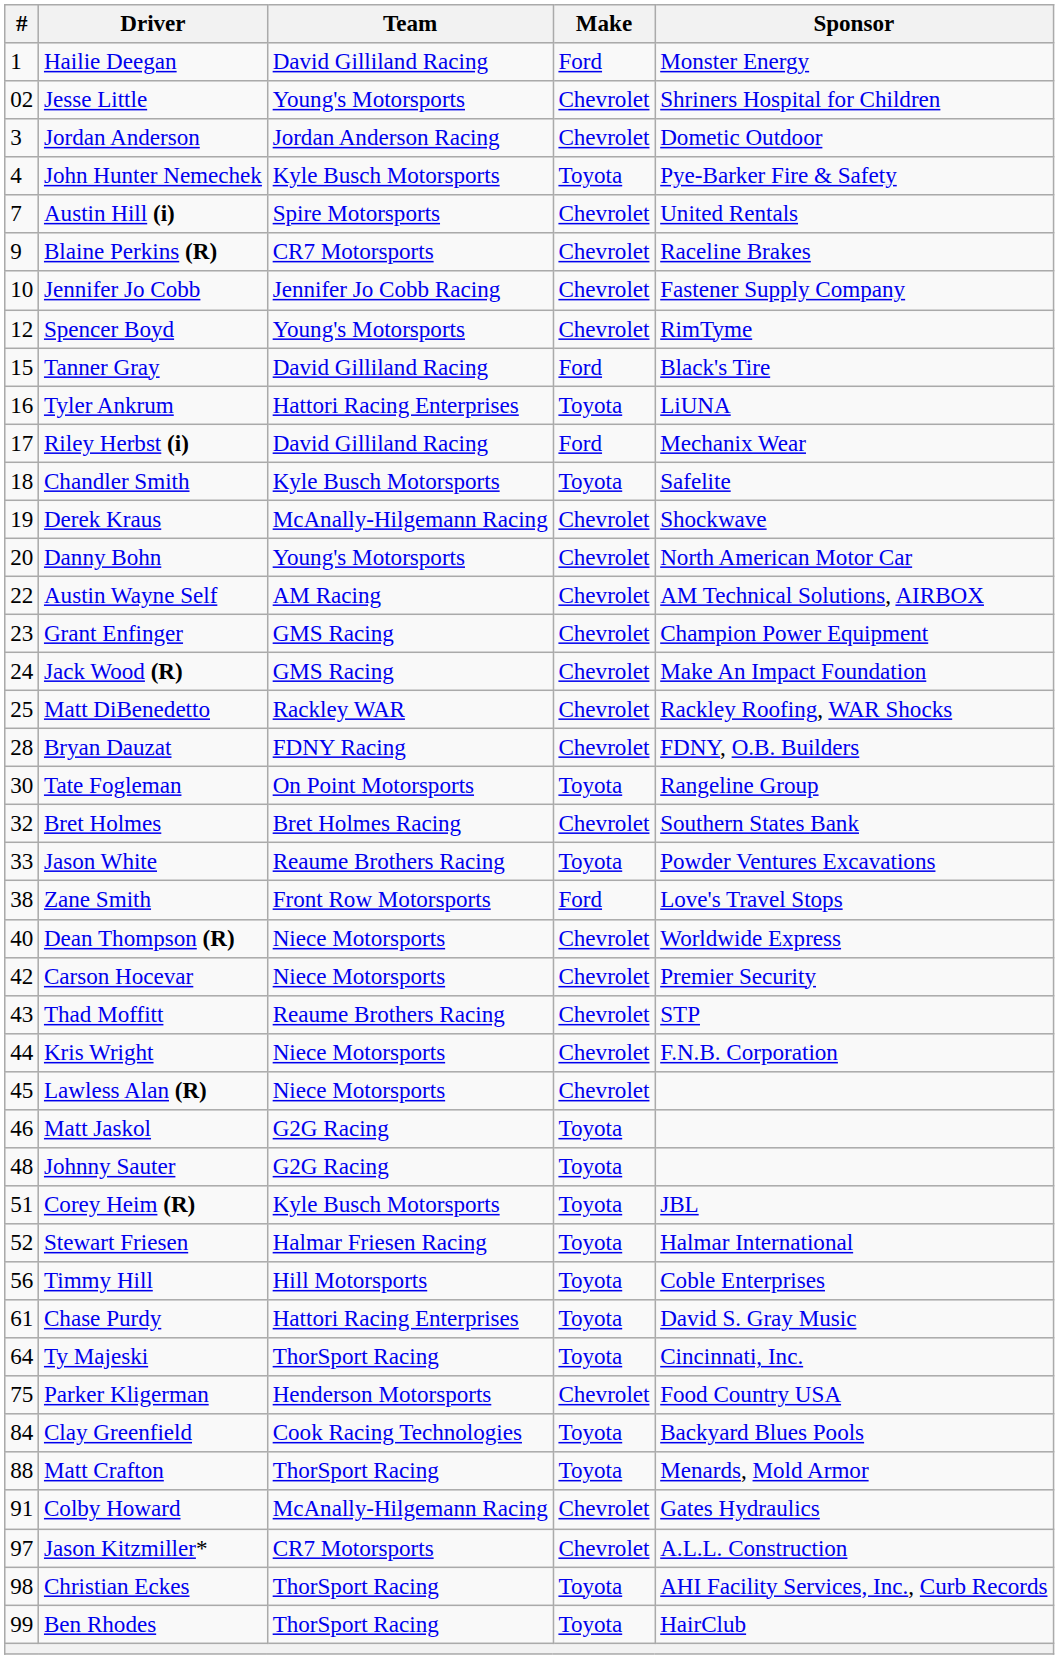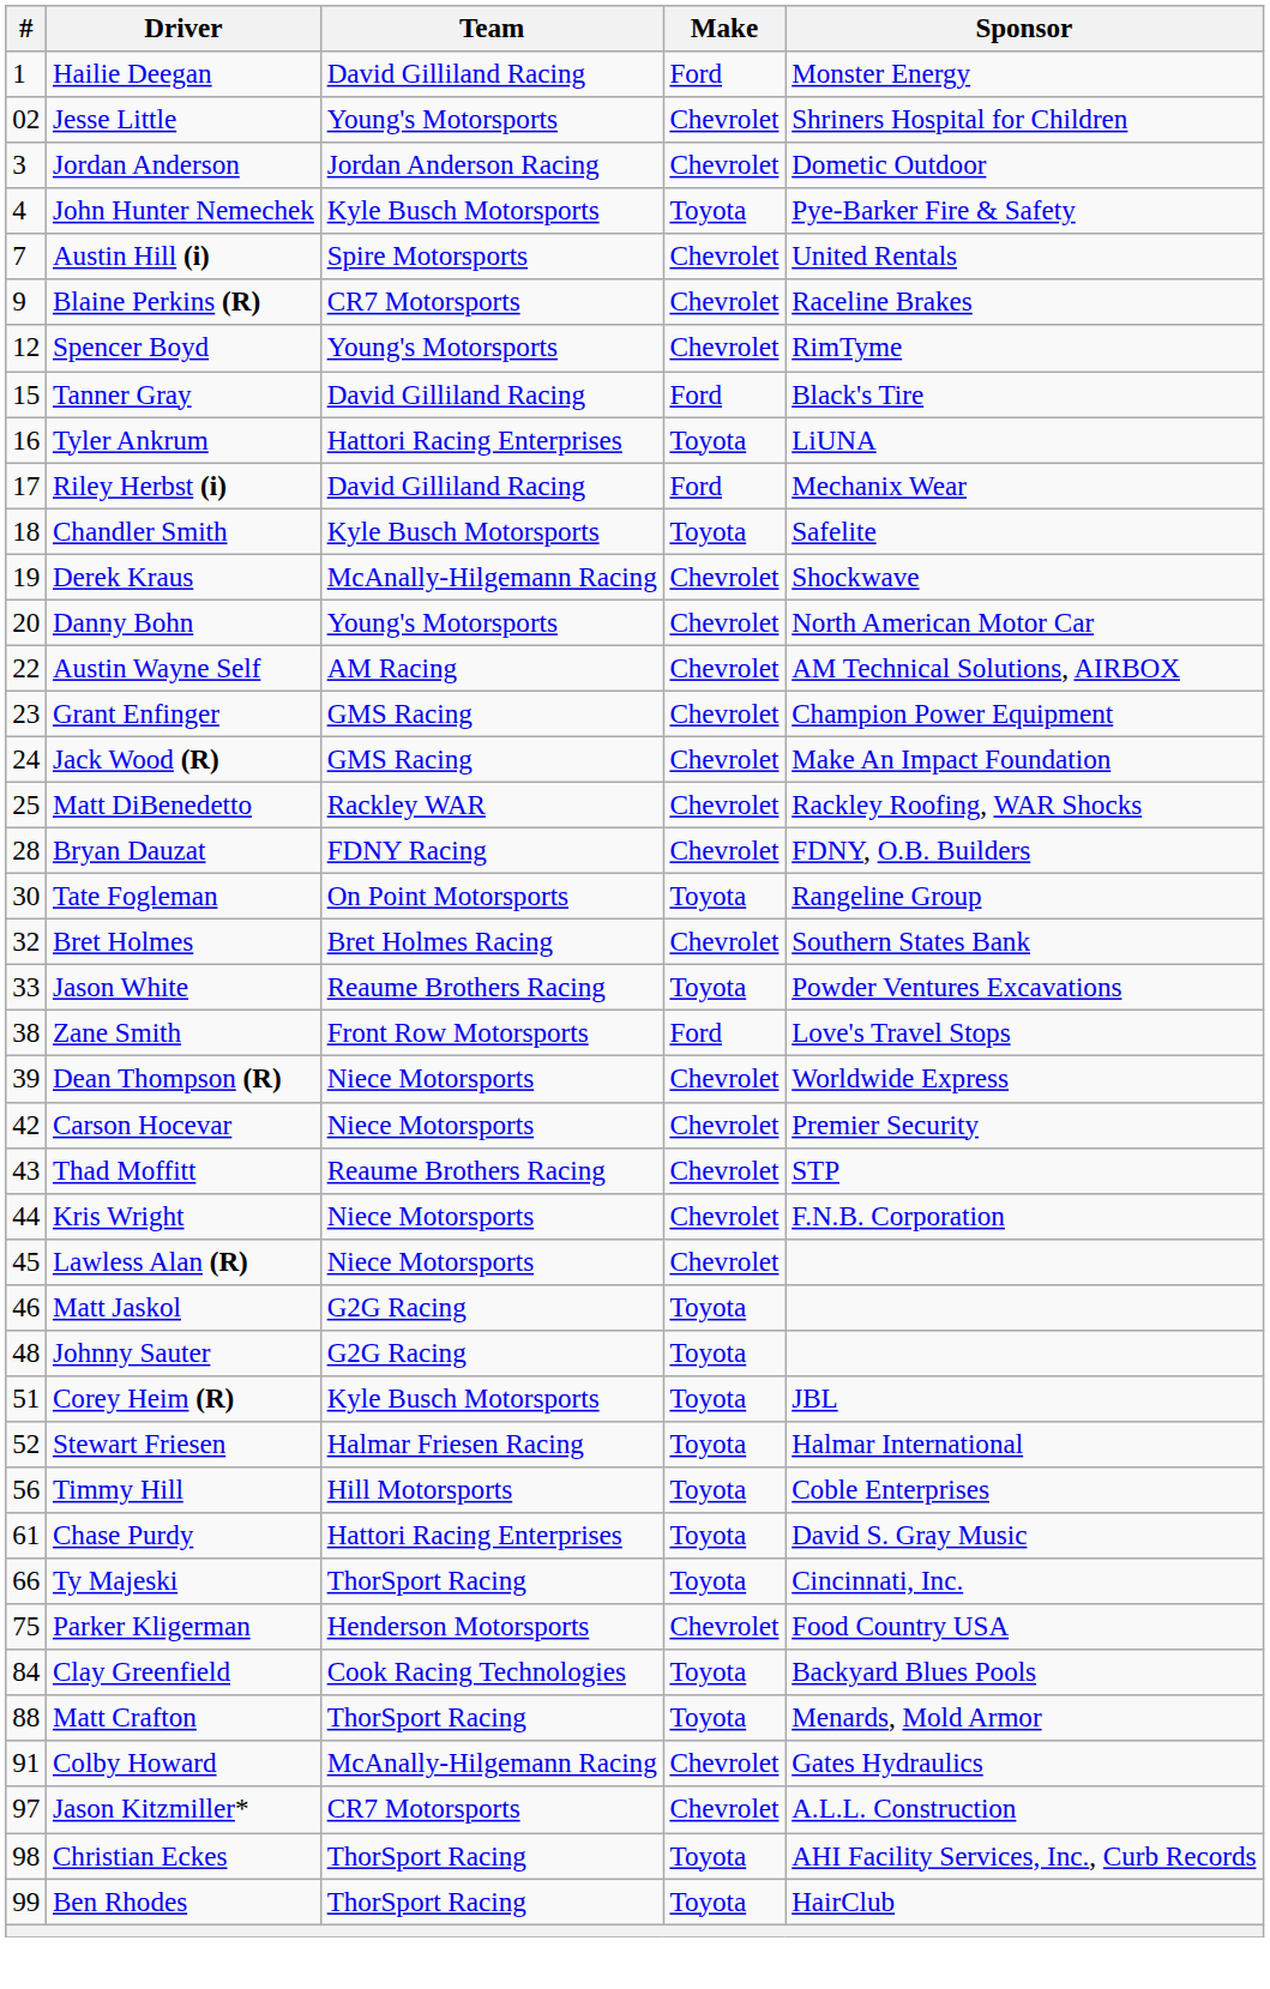 <table class="wikitable" style="font-size:95%">
 <tr>
 <th>#</th>
 <th>Driver</th>
 <th>Team</th>
 <th>Make</th>
 <th>Sponsor</th>
 </tr>
 <tr>
 <td>1</td>
 <td><a href='#'>Hailie Deegan</a></td>
 <td><a href='#'>David Gilliland Racing</a></td>
 <td><a href='#'>Ford</a></td>
 <td><a href='#'>Monster Energy</a></td>
 </tr>
 <tr>
 <td>02</td>
 <td><a href='#'>Jesse Little</a></td>
 <td><a href='#'>Young's Motorsports</a></td>
 <td><a href='#'>Chevrolet</a></td>
 <td><a href='#'>Shriners Hospital for Children</a></td>
 </tr>
 <tr>
 <td>3</td>
 <td><a href='#'>Jordan Anderson</a></td>
 <td><a href='#'>Jordan Anderson Racing</a></td>
 <td><a href='#'>Chevrolet</a></td>
 <td><a href='#'>Dometic Outdoor</a></td>
 </tr>
 <tr>
 <td>4</td>
 <td><a href='#'>John Hunter Nemechek</a></td>
 <td><a href='#'>Kyle Busch Motorsports</a></td>
 <td><a href='#'>Toyota</a></td>
 <td><a href='#'>Pye-Barker Fire & Safety</a></td>
 </tr>
 <tr>
 <td>7</td>
 <td><a href='#'>Austin Hill</a> <strong>(i)</strong></td>
 <td><a href='#'>Spire Motorsports</a></td>
 <td><a href='#'>Chevrolet</a></td>
 <td><a href='#'>United Rentals</a></td>
 </tr>
 <tr>
 <td>9</td>
 <td><a href='#'>Blaine Perkins</a> <strong>(R)</strong></td>
 <td><a href='#'>CR7 Motorsports</a></td>
 <td><a href='#'>Chevrolet</a></td>
 <td><a href='#'>Raceline Brakes</a></td>
-</tr>
-<tr>
-<td>10</td>
-<td><a href='#'>Jennifer Jo Cobb</a></td>
-<td><a href='#'>Jennifer Jo Cobb Racing</a></td>
-<td><a href='#'>Chevrolet</a></td>
-<td><a href='#'>Fastener Supply Company</a></td>
 </tr>
 <tr>
 <td>12</td>
 <td><a href='#'>Spencer Boyd</a></td>
 <td><a href='#'>Young's Motorsports</a></td>
 <td><a href='#'>Chevrolet</a></td>
 <td><a href='#'>RimTyme</a></td>
 </tr>
 <tr>
 <td>15</td>
 <td><a href='#'>Tanner Gray</a></td>
 <td><a href='#'>David Gilliland Racing</a></td>
 <td><a href='#'>Ford</a></td>
 <td><a href='#'>Black's Tire</a></td>
 </tr>
 <tr>
 <td>16</td>
 <td><a href='#'>Tyler Ankrum</a></td>
 <td><a href='#'>Hattori Racing Enterprises</a></td>
 <td><a href='#'>Toyota</a></td>
 <td><a href='#'>LiUNA</a></td>
 </tr>
 <tr>
 <td>17</td>
 <td><a href='#'>Riley Herbst</a> <strong>(i)</strong></td>
 <td><a href='#'>David Gilliland Racing</a></td>
 <td><a href='#'>Ford</a></td>
 <td><a href='#'>Mechanix Wear</a></td>
 </tr>
 <tr>
 <td>18</td>
 <td><a href='#'>Chandler Smith</a></td>
 <td><a href='#'>Kyle Busch Motorsports</a></td>
 <td><a href='#'>Toyota</a></td>
 <td><a href='#'>Safelite</a></td>
 </tr>
 <tr>
 <td>19</td>
 <td><a href='#'>Derek Kraus</a></td>
 <td><a href='#'>McAnally-Hilgemann Racing</a></td>
 <td><a href='#'>Chevrolet</a></td>
 <td><a href='#'>Shockwave</a></td>
 </tr>
 <tr>
 <td>20</td>
 <td><a href='#'>Danny Bohn</a></td>
 <td><a href='#'>Young's Motorsports</a></td>
 <td><a href='#'>Chevrolet</a></td>
 <td><a href='#'>North American Motor Car</a></td>
 </tr>
 <tr>
 <td>22</td>
 <td><a href='#'>Austin Wayne Self</a></td>
 <td><a href='#'>AM Racing</a></td>
 <td><a href='#'>Chevrolet</a></td>
 <td><a href='#'>AM Technical Solutions</a>, <a href='#'>AIRBOX</a></td>
 </tr>
 <tr>
 <td>23</td>
 <td><a href='#'>Grant Enfinger</a></td>
 <td><a href='#'>GMS Racing</a></td>
 <td><a href='#'>Chevrolet</a></td>
 <td><a href='#'>Champion Power Equipment</a></td>
 </tr>
 <tr>
 <td>24</td>
 <td><a href='#'>Jack Wood</a> <strong>(R)</strong></td>
 <td><a href='#'>GMS Racing</a></td>
 <td><a href='#'>Chevrolet</a></td>
 <td><a href='#'>Make An Impact Foundation</a></td>
 </tr>
 <tr>
 <td>25</td>
 <td><a href='#'>Matt DiBenedetto</a></td>
 <td><a href='#'>Rackley WAR</a></td>
 <td><a href='#'>Chevrolet</a></td>
 <td><a href='#'>Rackley Roofing</a>, <a href='#'>WAR Shocks</a></td>
 </tr>
 <tr>
 <td>28</td>
 <td><a href='#'>Bryan Dauzat</a></td>
 <td><a href='#'>FDNY Racing</a></td>
 <td><a href='#'>Chevrolet</a></td>
 <td><a href='#'>FDNY</a>, <a href='#'>O.B. Builders</a></td>
 </tr>
 <tr>
 <td>30</td>
 <td><a href='#'>Tate Fogleman</a></td>
 <td><a href='#'>On Point Motorsports</a></td>
 <td><a href='#'>Toyota</a></td>
 <td><a href='#'>Rangeline Group</a></td>
 </tr>
 <tr>
 <td>32</td>
 <td><a href='#'>Bret Holmes</a></td>
 <td><a href='#'>Bret Holmes Racing</a></td>
 <td><a href='#'>Chevrolet</a></td>
 <td><a href='#'>Southern States Bank</a></td>
 </tr>
 <tr>
 <td>33</td>
 <td><a href='#'>Jason White</a></td>
 <td><a href='#'>Reaume Brothers Racing</a></td>
 <td><a href='#'>Toyota</a></td>
 <td><a href='#'>Powder Ventures Excavations</a></td>
 </tr>
 <tr>
 <td>38</td>
 <td><a href='#'>Zane Smith</a></td>
 <td><a href='#'>Front Row Motorsports</a></td>
 <td><a href='#'>Ford</a></td>
 <td><a href='#'>Love's Travel Stops</a></td>
 </tr>
 <tr>
-<td>40</td>
+<td>39</td>
 <td><a href='#'>Dean Thompson</a> <strong>(R)</strong></td>
 <td><a href='#'>Niece Motorsports</a></td>
 <td><a href='#'>Chevrolet</a></td>
 <td><a href='#'>Worldwide Express</a></td>
 </tr>
 <tr>
 <td>42</td>
 <td><a href='#'>Carson Hocevar</a></td>
 <td><a href='#'>Niece Motorsports</a></td>
 <td><a href='#'>Chevrolet</a></td>
 <td><a href='#'>Premier Security</a></td>
 </tr>
 <tr>
 <td>43</td>
 <td><a href='#'>Thad Moffitt</a></td>
 <td><a href='#'>Reaume Brothers Racing</a></td>
 <td><a href='#'>Chevrolet</a></td>
 <td><a href='#'>STP</a></td>
 </tr>
 <tr>
 <td>44</td>
 <td><a href='#'>Kris Wright</a></td>
 <td><a href='#'>Niece Motorsports</a></td>
 <td><a href='#'>Chevrolet</a></td>
 <td><a href='#'>F.N.B. Corporation</a></td>
 </tr>
 <tr>
 <td>45</td>
 <td><a href='#'>Lawless Alan</a> <strong>(R)</strong></td>
 <td><a href='#'>Niece Motorsports</a></td>
 <td><a href='#'>Chevrolet</a></td>
 <td></td>
 </tr>
 <tr>
 <td>46</td>
 <td><a href='#'>Matt Jaskol</a></td>
 <td><a href='#'>G2G Racing</a></td>
 <td><a href='#'>Toyota</a></td>
 <td></td>
 </tr>
 <tr>
 <td>48</td>
 <td><a href='#'>Johnny Sauter</a></td>
 <td><a href='#'>G2G Racing</a></td>
 <td><a href='#'>Toyota</a></td>
 <td></td>
 </tr>
 <tr>
 <td>51</td>
 <td><a href='#'>Corey Heim</a> <strong>(R)</strong></td>
 <td><a href='#'>Kyle Busch Motorsports</a></td>
 <td><a href='#'>Toyota</a></td>
 <td><a href='#'>JBL</a></td>
 </tr>
 <tr>
 <td>52</td>
 <td><a href='#'>Stewart Friesen</a></td>
 <td><a href='#'>Halmar Friesen Racing</a></td>
 <td><a href='#'>Toyota</a></td>
 <td><a href='#'>Halmar International</a></td>
 </tr>
 <tr>
 <td>56</td>
 <td><a href='#'>Timmy Hill</a></td>
 <td><a href='#'>Hill Motorsports</a></td>
 <td><a href='#'>Toyota</a></td>
 <td><a href='#'>Coble Enterprises</a></td>
 </tr>
 <tr>
 <td>61</td>
 <td><a href='#'>Chase Purdy</a></td>
 <td><a href='#'>Hattori Racing Enterprises</a></td>
 <td><a href='#'>Toyota</a></td>
 <td><a href='#'>David S. Gray Music</a></td>
 </tr>
 <tr>
-<td>64</td>
+<td>66</td>
 <td><a href='#'>Ty Majeski</a></td>
 <td><a href='#'>ThorSport Racing</a></td>
 <td><a href='#'>Toyota</a></td>
 <td><a href='#'>Cincinnati, Inc.</a></td>
 </tr>
 <tr>
 <td>75</td>
 <td><a href='#'>Parker Kligerman</a></td>
 <td><a href='#'>Henderson Motorsports</a></td>
 <td><a href='#'>Chevrolet</a></td>
 <td><a href='#'>Food Country USA</a></td>
 </tr>
 <tr>
 <td>84</td>
 <td><a href='#'>Clay Greenfield</a></td>
 <td><a href='#'>Cook Racing Technologies</a></td>
 <td><a href='#'>Toyota</a></td>
 <td><a href='#'>Backyard Blues Pools</a></td>
 </tr>
 <tr>
 <td>88</td>
 <td><a href='#'>Matt Crafton</a></td>
 <td><a href='#'>ThorSport Racing</a></td>
 <td><a href='#'>Toyota</a></td>
 <td><a href='#'>Menards</a>, <a href='#'>Mold Armor</a></td>
 </tr>
 <tr>
 <td>91</td>
 <td><a href='#'>Colby Howard</a></td>
 <td><a href='#'>McAnally-Hilgemann Racing</a></td>
 <td><a href='#'>Chevrolet</a></td>
 <td><a href='#'>Gates Hydraulics</a></td>
 </tr>
 <tr>
 <td>97</td>
 <td><a href='#'>Jason Kitzmiller</a>*</td>
 <td><a href='#'>CR7 Motorsports</a></td>
 <td><a href='#'>Chevrolet</a></td>
 <td><a href='#'>A.L.L. Construction</a></td>
 </tr>
 <tr>
 <td>98</td>
 <td><a href='#'>Christian Eckes</a></td>
 <td><a href='#'>ThorSport Racing</a></td>
 <td><a href='#'>Toyota</a></td>
 <td><a href='#'>AHI Facility Services, Inc.</a>, <a href='#'>Curb Records</a></td>
 </tr>
 <tr>
 <td>99</td>
 <td><a href='#'>Ben Rhodes</a></td>
 <td><a href='#'>ThorSport Racing</a></td>
 <td><a href='#'>Toyota</a></td>
 <td><a href='#'>HairClub</a></td>
 </tr>
 <tr>
 <th colspan="5"></th>
 </tr>
 </table>
